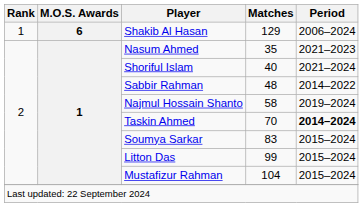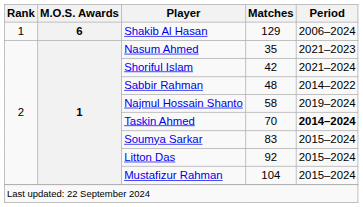 <table class="wikitable sortable">
 <tr>
 <th scope=col>Rank</th>
 <th scope=col>M.O.S. Awards</th>
 <th scope=col>Player</th>
 <th scope=col>Matches</th>
 <th scope=col>Period</th>
 </tr>
 <tr>
 <td align=center>1</td>
 <th>6</th>
 <td><a href='#'>Shakib Al Hasan</a></td>
 <td align=center>129</td>
 <td>2006–2024</td>
 </tr>
 <tr>
 <td align=center rowspan=8>2</td>
 <th rowspan=8>1</th>
 <td><a href='#'>Nasum Ahmed</a></td>
 <td align=center>35</td>
 <td>2021–2023</td>
 </tr>
 <tr>
 <td><a href='#'>Shoriful Islam</a></td>
-<td align=center>40</td>
+<td align=center>42</td>
 <td>2021–2024</td>
 </tr>
 <tr>
 <td><a href='#'>Sabbir Rahman</a></td>
 <td align=center>48</td>
 <td>2014–2022</td>
 </tr>
 <tr>
 <td><a href='#'>Najmul Hossain Shanto</a></td>
 <td align=center>58</td>
 <td>2019–2024</td>
 </tr>
 <tr>
 <td><a href='#'>Taskin Ahmed</a></td>
 <td align=center>70</td>
 <td><strong>2014–2024</strong></td>
 </tr>
 <tr>
 <td><a href='#'>Soumya Sarkar</a></td>
 <td align=center>83</td>
 <td>2015–2024</td>
 </tr>
 <tr>
 <td><a href='#'>Litton Das</a></td>
-<td align=center>99</td>
+<td align=center>92</td>
 <td>2015–2024</td>
 </tr>
 <tr>
 <td><a href='#'>Mustafizur Rahman</a></td>
 <td align=center>104</td>
 <td>2015–2024</td>
 </tr>
 <tr>
 </tr>
 <tr class=sortbottom>
 <td colspan=5><small>Last updated: 22 September 2024</small></td>
 </tr>
 </table>
